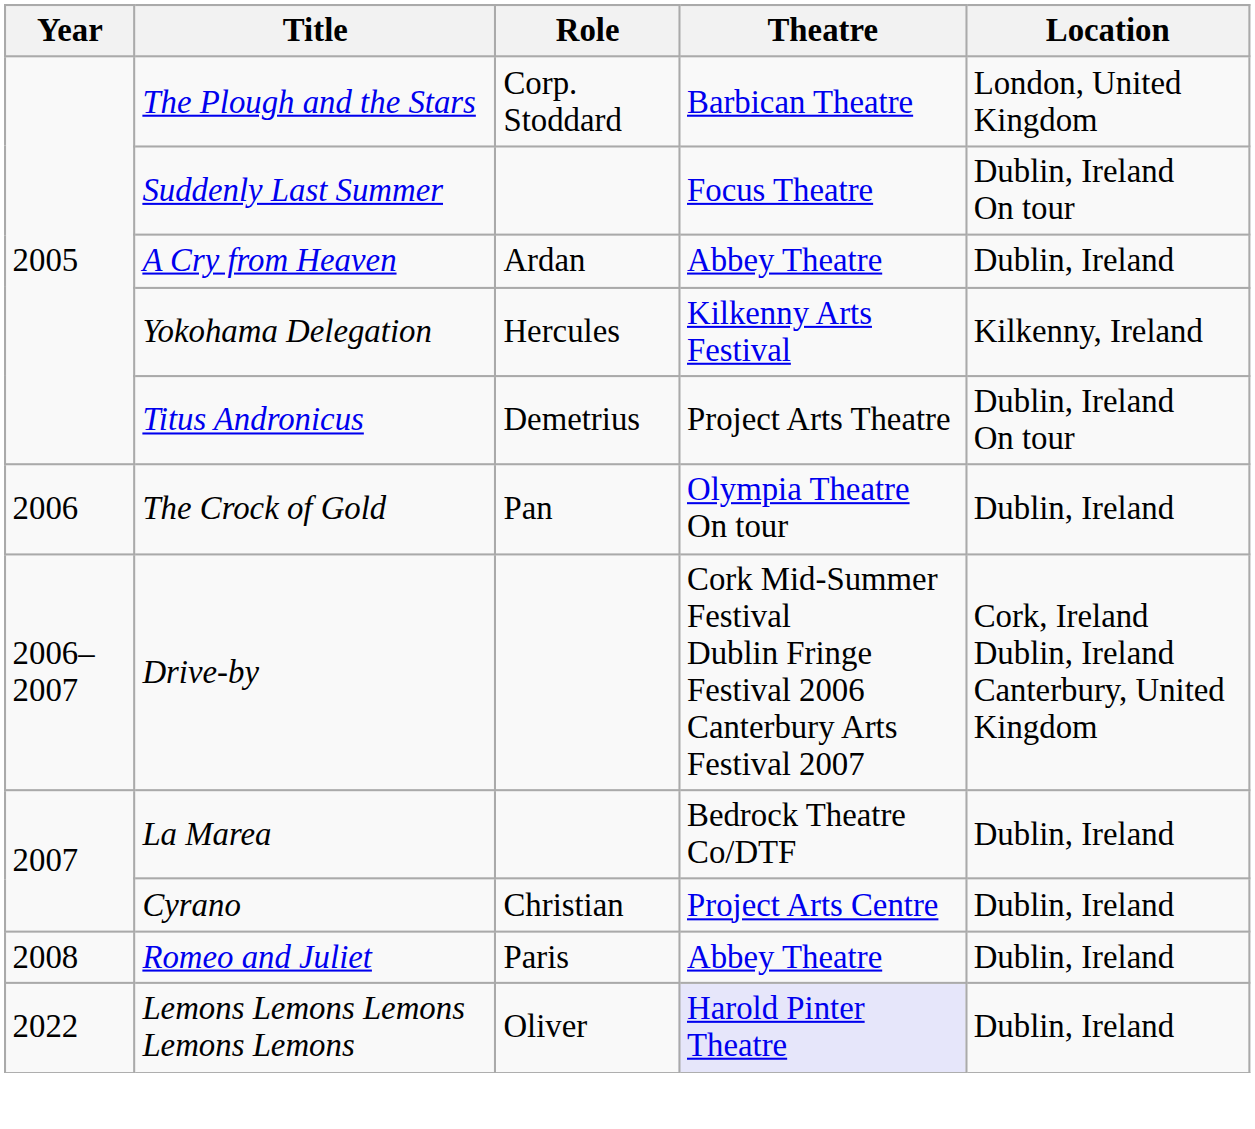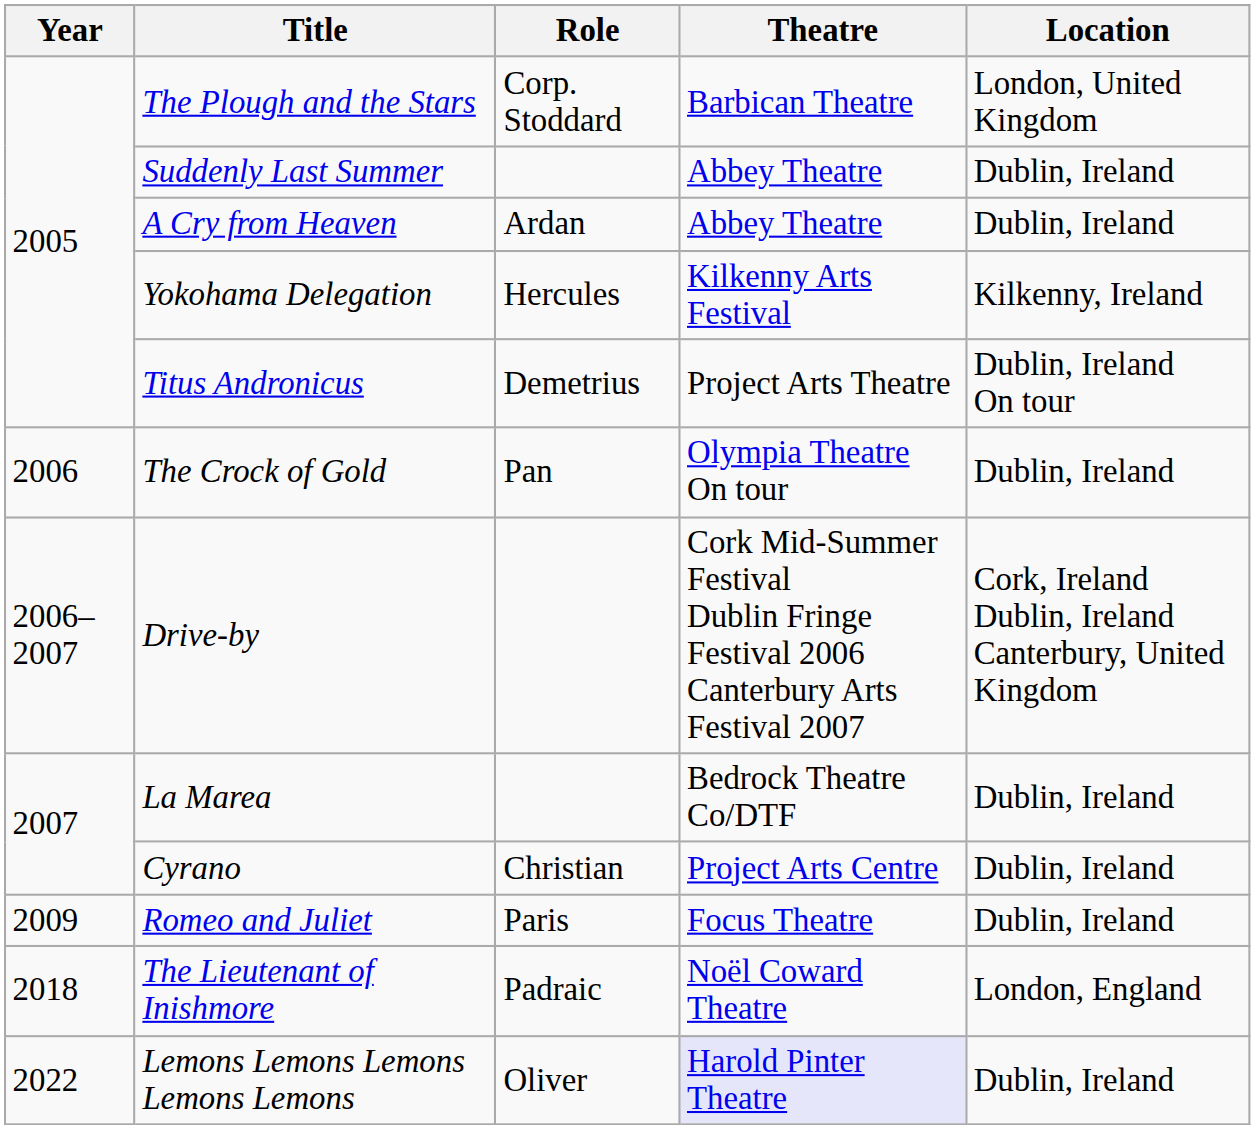 <table class="wikitable sortable">
 <tr>
 <th>Year</th>
 <th>Title</th>
 <th>Role</th>
 <th>Theatre</th>
 <th>Location</th>
 </tr>
 <tr>
 <td rowspan="5">2005</td>
 <td><em><a href='#'>The Plough and the Stars</a></em></td>
 <td>Corp. Stoddard</td>
 <td><a href='#'>Barbican Theatre</a></td>
 <td>London, United Kingdom</td>
 </tr>
 <tr>
 <td><em><a href='#'>Suddenly Last Summer</a></em></td>
 <td></td>
-<td><a href='#'>Focus Theatre</a></td>
-<td>Dublin, Ireland<br>On tour</td>
+<td><a href='#'>Abbey Theatre</a></td>
+<td>Dublin, Ireland</td>
 </tr>
 <tr>
 <td><em><a href='#'>A Cry from Heaven</a></em></td>
 <td>Ardan</td>
 <td><a href='#'>Abbey Theatre</a></td>
 <td>Dublin, Ireland</td>
 </tr>
 <tr>
 <td><em>Yokohama Delegation</em></td>
 <td>Hercules</td>
 <td><a href='#'>Kilkenny Arts Festival</a></td>
 <td>Kilkenny, Ireland</td>
 </tr>
 <tr>
 <td><em><a href='#'>Titus Andronicus</a></em></td>
 <td>Demetrius</td>
 <td>Project Arts Theatre</td>
 <td>Dublin, Ireland<br>On tour</td>
 </tr>
 <tr>
 <td>2006</td>
 <td><em>The Crock of Gold</em></td>
 <td>Pan</td>
 <td><a href='#'>Olympia Theatre</a><br>On tour</td>
 <td>Dublin, Ireland</td>
 </tr>
 <tr>
 <td>2006–2007</td>
 <td><em>Drive-by</em></td>
 <td></td>
 <td>Cork Mid-Summer Festival<br>Dublin Fringe Festival 2006<br>Canterbury Arts Festival 2007</td>
 <td>Cork, Ireland<br>Dublin, Ireland<br>Canterbury, United Kingdom</td>
 </tr>
 <tr>
 <td rowspan="2">2007</td>
 <td><em>La Marea</em></td>
 <td></td>
 <td>Bedrock Theatre Co/DTF</td>
 <td>Dublin, Ireland</td>
 </tr>
 <tr>
 <td><em>Cyrano</em></td>
 <td>Christian</td>
 <td><a href='#'>Project Arts Centre</a></td>
 <td>Dublin, Ireland</td>
 </tr>
 <tr>
-<td>2008</td>
+<td>2009</td>
 <td><em><a href='#'>Romeo and Juliet</a></em></td>
 <td>Paris</td>
-<td><a href='#'>Abbey Theatre</a></td>
+<td><a href='#'>Focus Theatre</a></td>
 <td>Dublin, Ireland</td>
+</tr>
+<tr>
+<td>2018</td>
+<td><em><a href='#'>The Lieutenant of Inishmore</a></em></td>
+<td>Padraic</td>
+<td><a href='#'>Noël Coward Theatre</a></td>
+<td>London, England</td>
 </tr>
 <tr>
 <td>2022</td>
 <td><em>Lemons Lemons Lemons Lemons Lemons</em></td>
 <td>Oliver</td>
 <td style="background: lavender;"><a href='#'>Harold Pinter Theatre</a></td>
 <td>Dublin, Ireland</td>
 </tr>
 </table>
